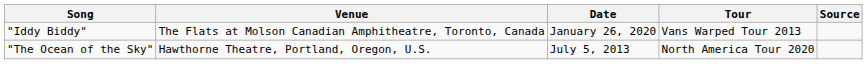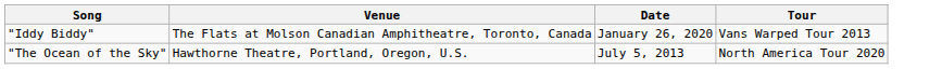 <table class="wikitable sortable mw-collapsible">
 <tr>
 <th>Song</th>
 <th>Venue</th>
 <th>Date</th>
 <th>Tour</th>
-<th>Source</th>
 </tr>
 <tr>
 <td>"Iddy Biddy"</td>
 <td>The Flats at Molson Canadian Amphitheatre, Toronto, Canada</td>
 <td>January 26, 2020</td>
 <td>Vans Warped Tour 2013</td>
-<td></td>
 </tr>
 <tr>
 <td>"The Ocean of the Sky"</td>
 <td>Hawthorne Theatre, Portland, Oregon, U.S.</td>
 <td>July 5, 2013</td>
 <td>North America Tour 2020</td>
-<td></td>
 </tr>
 </table>
